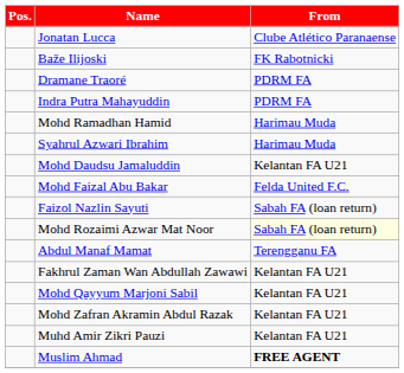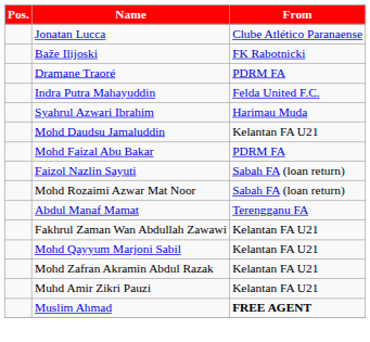 <table class="wikitable sortable">
 <tr>
 <th style="background:Red; color:White;">Pos.</th>
 <th style="background:Red; color:White;">Name</th>
 <th style="background:Red; color:White;">From</th>
 </tr>
 <tr>
 <td></td>
 <td> <a href='#'>Jonatan Lucca</a></td>
 <td> <a href='#'>Clube Atlético Paranaense</a></td>
 </tr>
 <tr>
 <td></td>
 <td> <a href='#'>Baže Ilijoski</a></td>
 <td> <a href='#'>FK Rabotnicki</a></td>
 </tr>
 <tr>
 <td></td>
 <td> <a href='#'>Dramane Traoré</a></td>
 <td> <a href='#'>PDRM FA</a></td>
 </tr>
 <tr>
 <td></td>
 <td> <a href='#'>Indra Putra Mahayuddin</a></td>
-<td> <a href='#'>PDRM FA</a></td>
-</tr>
-<tr>
-<td></td>
-<td> Mohd Ramadhan Hamid</td>
-<td> <a href='#'>Harimau Muda</a></td>
+<td> <a href='#'>Felda United F.C.</a></td>
 </tr>
 <tr>
 <td></td>
 <td> <a href='#'>Syahrul Azwari Ibrahim</a></td>
 <td> <a href='#'>Harimau Muda</a></td>
 </tr>
 <tr>
 <td></td>
 <td> <a href='#'>Mohd Daudsu Jamaluddin</a></td>
 <td> Kelantan FA U21</td>
 </tr>
 <tr>
 <td></td>
 <td> <a href='#'>Mohd Faizal Abu Bakar</a></td>
-<td> <a href='#'>Felda United F.C.</a></td>
+<td> <a href='#'>PDRM FA</a></td>
 </tr>
 <tr>
 <td></td>
 <td> <a href='#'>Faizol Nazlin Sayuti</a></td>
 <td> <a href='#'>Sabah FA</a> (loan return)</td>
 </tr>
 <tr>
 <td></td>
 <td> Mohd Rozaimi Azwar Mat Noor</td>
-<td style="background: lightyellow;"> <a href='#'>Sabah FA</a> (loan return)</td>
+<td> <a href='#'>Sabah FA</a> (loan return)</td>
 </tr>
 <tr>
 <td></td>
 <td> <a href='#'>Abdul Manaf Mamat</a></td>
 <td> <a href='#'>Terengganu FA</a></td>
 </tr>
 <tr>
 <td></td>
 <td> Fakhrul Zaman Wan Abdullah Zawawi</td>
 <td> Kelantan FA U21</td>
 </tr>
 <tr>
 <td></td>
 <td> <a href='#'>Mohd Qayyum Marjoni Sabil</a></td>
 <td> Kelantan FA U21</td>
 </tr>
 <tr>
 <td></td>
 <td> Mohd Zafran Akramin Abdul Razak</td>
 <td> Kelantan FA U21</td>
 </tr>
 <tr>
 <td></td>
 <td> Muhd Amir Zikri Pauzi</td>
 <td> Kelantan FA U21</td>
 </tr>
 <tr>
 <td></td>
 <td> <a href='#'>Muslim Ahmad</a></td>
 <td><strong>FREE AGENT</strong></td>
 </tr>
 <tr>
 </tr>
 </table>
